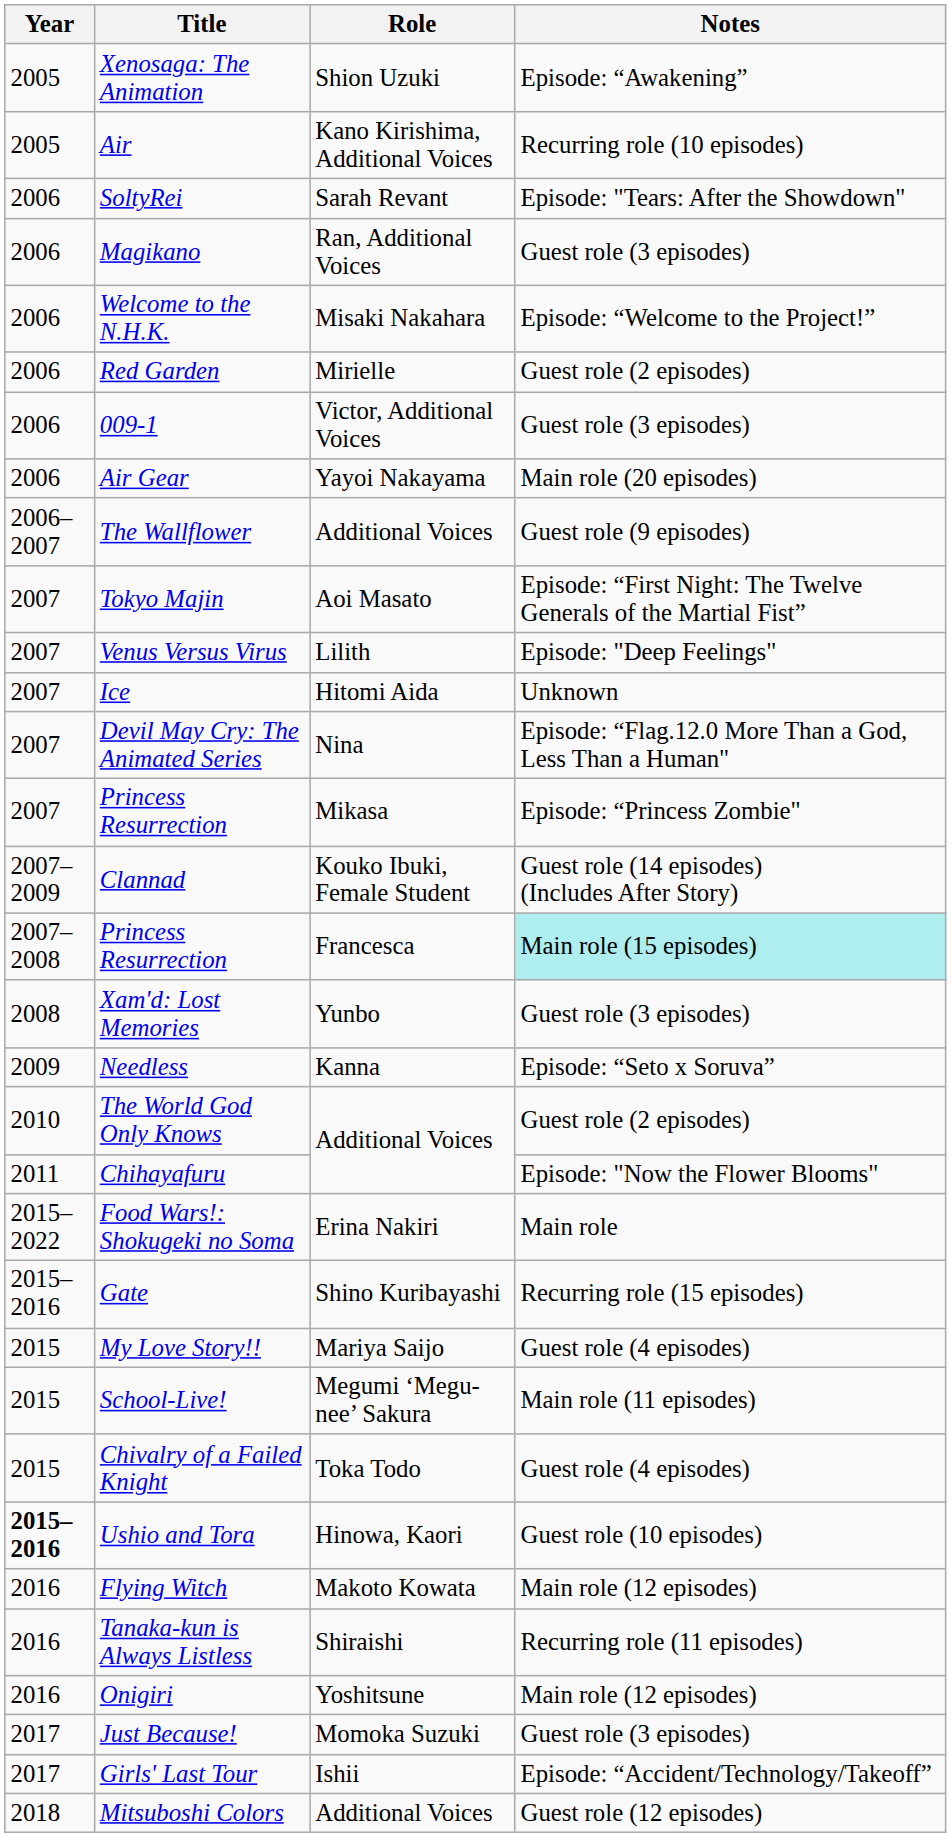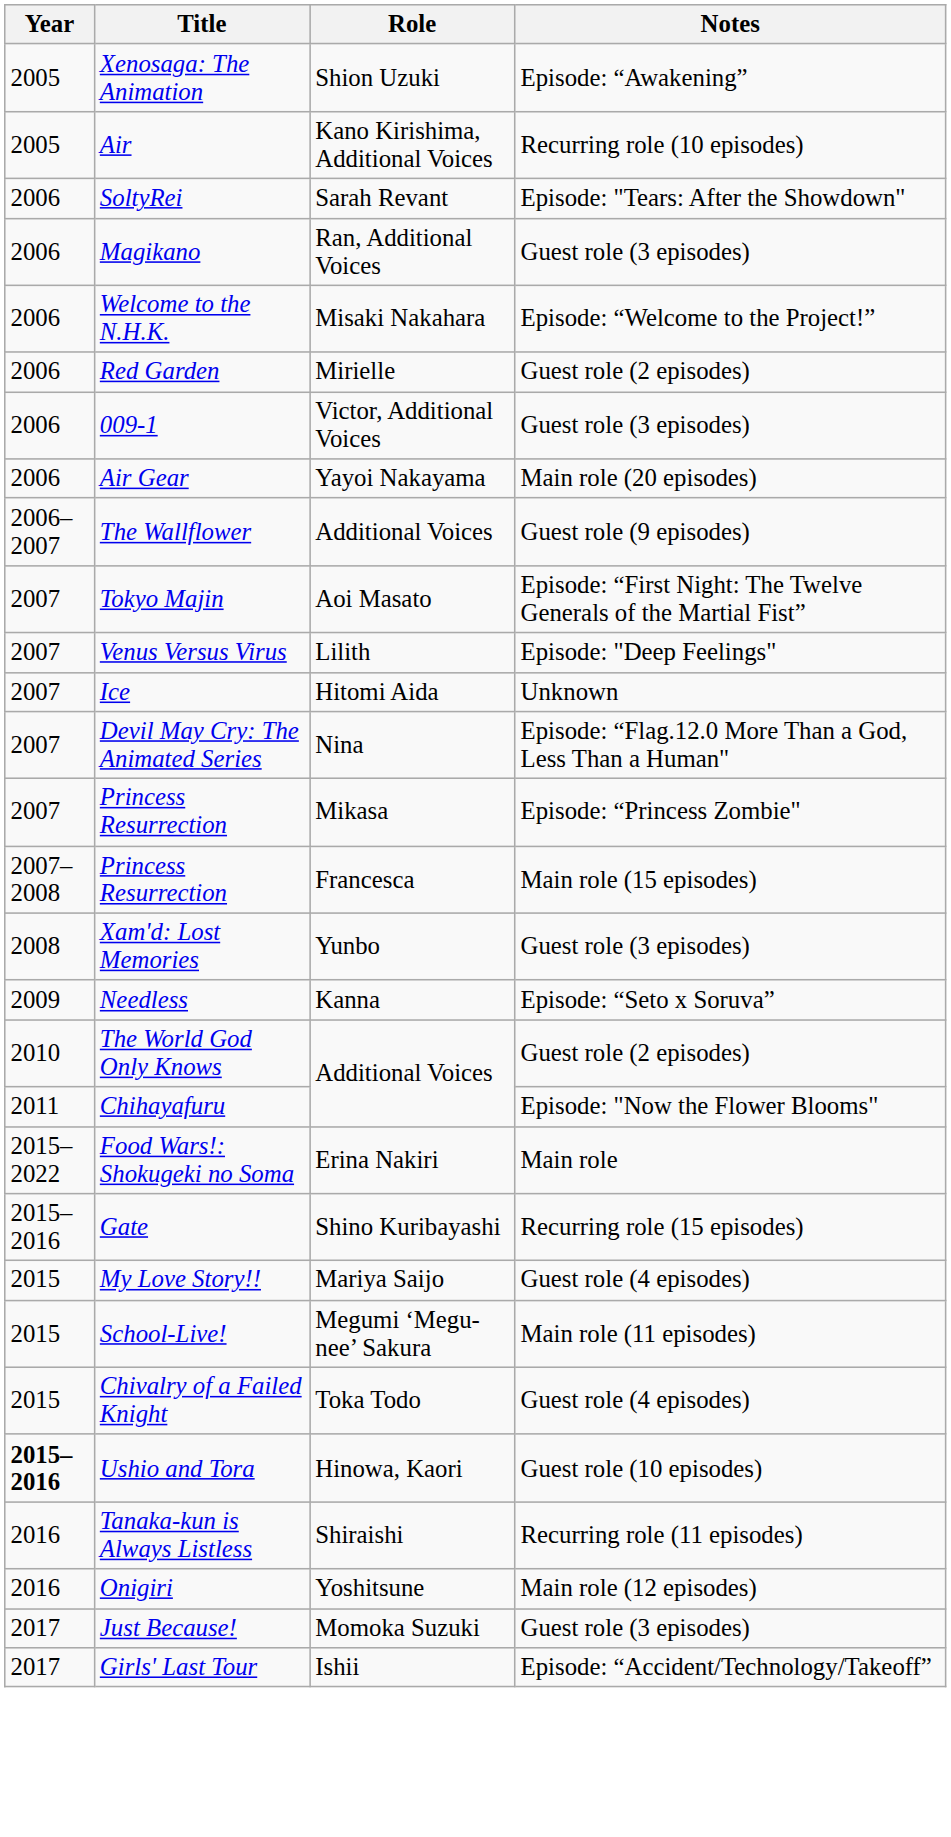 <table class="wikitable sortable">
 <tr>
 <th>Year</th>
 <th>Title</th>
 <th>Role</th>
 <th>Notes</th>
 </tr>
 <tr>
 <td>2005</td>
 <td><em><a href='#'>Xenosaga: The Animation</a></em></td>
 <td>Shion Uzuki</td>
 <td>Episode: “Awakening”</td>
 </tr>
 <tr>
 <td>2005</td>
 <td><em><a href='#'>Air</a></em></td>
 <td>Kano Kirishima, Additional Voices</td>
 <td>Recurring role (10 episodes)</td>
 </tr>
 <tr>
 <td>2006</td>
 <td><em><a href='#'>SoltyRei</a></em></td>
 <td>Sarah Revant</td>
 <td>Episode: "Tears: After the Showdown"</td>
 </tr>
 <tr>
 <td>2006</td>
 <td><em><a href='#'>Magikano</a></em></td>
 <td>Ran, Additional Voices</td>
 <td>Guest role (3 episodes)</td>
 </tr>
 <tr>
 <td>2006</td>
 <td><em><a href='#'>Welcome to the N.H.K.</a></em></td>
 <td>Misaki Nakahara</td>
 <td>Episode: “Welcome to the Project!”</td>
 </tr>
 <tr>
 <td>2006</td>
 <td><em><a href='#'>Red Garden</a></em></td>
 <td>Mirielle</td>
 <td>Guest role (2 episodes)</td>
 </tr>
 <tr>
 <td>2006</td>
 <td><em><a href='#'>009-1</a></em></td>
 <td>Victor, Additional Voices</td>
 <td>Guest role (3 episodes)</td>
 </tr>
 <tr>
 <td>2006</td>
 <td><em><a href='#'>Air Gear</a></em></td>
 <td>Yayoi Nakayama</td>
 <td>Main role (20 episodes)</td>
 </tr>
 <tr>
 <td>2006–2007</td>
 <td><em><a href='#'>The Wallflower</a></em></td>
 <td>Additional Voices</td>
 <td>Guest role (9 episodes)</td>
 </tr>
 <tr>
 <td>2007</td>
 <td><em><a href='#'>Tokyo Majin</a></em></td>
 <td>Aoi Masato</td>
 <td>Episode: “First Night: The Twelve Generals of the Martial Fist”</td>
 </tr>
 <tr>
 <td>2007</td>
 <td><em><a href='#'>Venus Versus Virus</a></em></td>
 <td>Lilith</td>
 <td>Episode: "Deep Feelings"</td>
 </tr>
 <tr>
 <td>2007</td>
 <td><em><a href='#'>Ice</a></em></td>
 <td>Hitomi Aida</td>
 <td>Unknown</td>
 </tr>
 <tr>
 <td>2007</td>
 <td><em><a href='#'>Devil May Cry: The Animated Series</a></em></td>
 <td>Nina</td>
 <td>Episode: “Flag.12.0 More Than a God, Less Than a Human"</td>
 </tr>
 <tr>
 <td>2007</td>
 <td><em><a href='#'>Princess Resurrection</a></em></td>
 <td>Mikasa</td>
 <td>Episode: “Princess Zombie"</td>
 </tr>
 <tr>
-<td>2007–2009</td>
-<td><em><a href='#'>Clannad</a></em></td>
-<td>Kouko Ibuki, Female Student</td>
-<td>Guest role (14 episodes) <br> (Includes After Story)</td>
-</tr>
-<tr>
 <td>2007–2008</td>
 <td><em><a href='#'>Princess Resurrection</a></em></td>
 <td>Francesca</td>
-<td style="background: paleturquoise;">Main role (15 episodes)</td>
+<td>Main role (15 episodes)</td>
 </tr>
 <tr>
 <td>2008</td>
 <td><em><a href='#'>Xam'd: Lost Memories</a></em></td>
 <td>Yunbo</td>
 <td>Guest role (3 episodes)</td>
 </tr>
 <tr>
 <td>2009</td>
 <td><em><a href='#'>Needless</a></em></td>
 <td>Kanna</td>
 <td>Episode: “Seto x Soruva”</td>
 </tr>
 <tr>
 <td>2010</td>
 <td><em><a href='#'>The World God Only Knows</a></em></td>
 <td rowspan=2>Additional Voices</td>
 <td>Guest role (2 episodes)</td>
 </tr>
 <tr>
 <td>2011</td>
 <td><em><a href='#'>Chihayafuru</a></em></td>
 <td>Episode: "Now the Flower Blooms"</td>
 </tr>
 <tr>
 <td>2015–2022</td>
 <td><em><a href='#'>Food Wars!: Shokugeki no Soma</a></em></td>
 <td>Erina Nakiri</td>
 <td>Main role</td>
 </tr>
 <tr>
 <td>2015–2016</td>
 <td><em><a href='#'>Gate</a></em></td>
 <td>Shino Kuribayashi</td>
 <td>Recurring role (15 episodes)</td>
 </tr>
 <tr>
 <td>2015</td>
 <td><em><a href='#'>My Love Story!!</a></em></td>
 <td>Mariya Saijo</td>
 <td>Guest role (4 episodes)</td>
 </tr>
 <tr>
 <td>2015</td>
 <td><em><a href='#'>School-Live!</a></em></td>
 <td>Megumi ‘Megu-nee’ Sakura</td>
 <td>Main role (11 episodes)</td>
 </tr>
 <tr>
 <td>2015</td>
 <td><em><a href='#'>Chivalry of a Failed Knight</a></em></td>
 <td>Toka Todo</td>
 <td>Guest role (4 episodes)</td>
 </tr>
 <tr>
 <td><strong>2015–2016</strong></td>
 <td><em><a href='#'>Ushio and Tora</a></em></td>
 <td>Hinowa, Kaori</td>
 <td>Guest role (10 episodes)</td>
 </tr>
 <tr>
 <td>2016</td>
-<td><em><a href='#'>Flying Witch</a></em></td>
-<td>Makoto Kowata</td>
-<td>Main role (12 episodes)</td>
-</tr>
-<tr>
-<td>2016</td>
 <td><em><a href='#'>Tanaka-kun is Always Listless</a></em></td>
 <td>Shiraishi</td>
 <td>Recurring role (11 episodes)</td>
 </tr>
 <tr>
 <td>2016</td>
 <td><em><a href='#'>Onigiri</a></em></td>
 <td>Yoshitsune</td>
 <td>Main role (12 episodes)</td>
 </tr>
 <tr>
 <td>2017</td>
 <td><em><a href='#'>Just Because!</a></em></td>
 <td>Momoka Suzuki</td>
 <td>Guest role (3 episodes)</td>
 </tr>
 <tr>
 <td>2017</td>
 <td><em><a href='#'>Girls' Last Tour</a></em></td>
 <td>Ishii</td>
 <td>Episode: “Accident/Technology/Takeoff”</td>
 </tr>
-<tr>
-<td>2018</td>
-<td><em><a href='#'>Mitsuboshi Colors</a></em></td>
-<td>Additional Voices</td>
-<td>Guest role (12 episodes)</td>
-</tr>
 </table>
